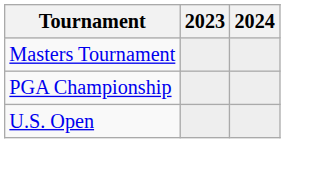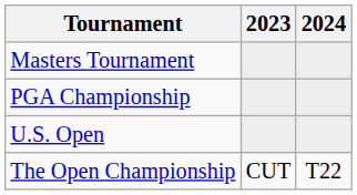 <table class="wikitable" style="font-size:95%;text-align:center;">
 <tr>
 <th>Tournament</th>
 <th>2023</th>
 <th>2024</th>
 </tr>
 <tr>
 <td align=left><a href='#'>Masters Tournament</a></td>
 <td style="background:#eeeeee;"></td>
 <td style="background:#eeeeee;"></td>
 </tr>
 <tr>
 <td align=left><a href='#'>PGA Championship</a></td>
 <td style="background:#eeeeee;"></td>
 <td style="background:#eeeeee;"></td>
 </tr>
 <tr>
 <td align=left><a href='#'>U.S. Open</a></td>
 <td style="background:#eeeeee;"></td>
 <td style="background:#eeeeee;"></td>
 </tr>
+<tr>
+<td align=left><a href='#'>The Open Championship</a></td>
+<td>CUT</td>
+<td>T22</td>
+</tr>
 </table>
